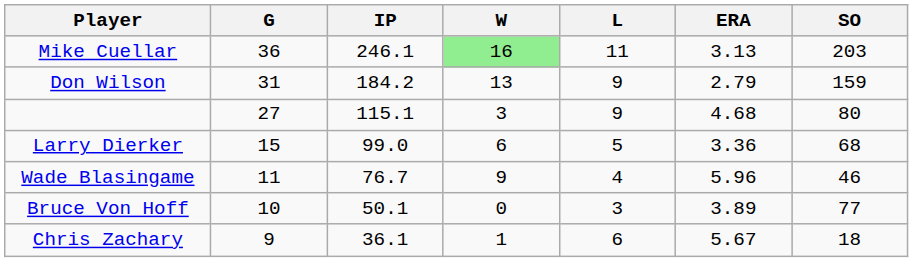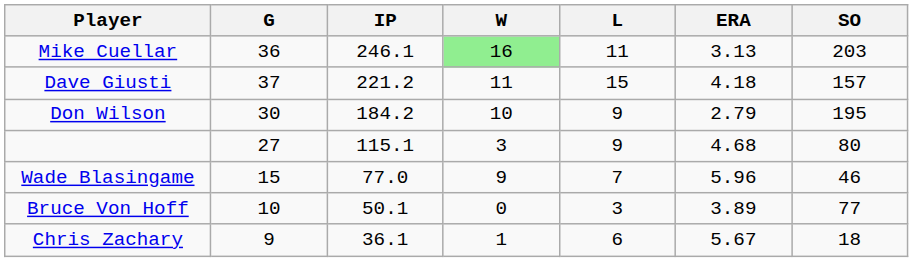 <table class="wikitable sortable">
 <tr>
 <th bgcolor="#DDDDFF" width="16%">Player</th>
 <th bgcolor="#DDDDFF" width="9%">G</th>
 <th bgcolor="#DDDDFF" width="9%">IP</th>
 <th bgcolor="#DDDDFF" width="9%">W</th>
 <th bgcolor="#DDDDFF" width="9%">L</th>
 <th bgcolor="#DDDDFF" width="9%">ERA</th>
 <th bgcolor="#DDDDFF" width="9%">SO</th>
 </tr>
 <tr align="center">
 <td><a href='#'>Mike Cuellar</a></td>
 <td>36</td>
 <td>246.1</td>
 <td style="background: lightgreen;">16</td>
 <td>11</td>
 <td>3.13</td>
 <td>203</td>
 </tr>
 <tr align=center>
+<td><a href='#'>Dave Giusti</a></td>
+<td>37</td>
+<td>221.2</td>
+<td>11</td>
+<td>15</td>
+<td>4.18</td>
+<td>157</td>
+</tr>
+<tr align=center>
 <td><a href='#'>Don Wilson</a></td>
-<td>31</td>
+<td>30</td>
 <td>184.2</td>
-<td>13</td>
+<td>10</td>
 <td>9</td>
 <td>2.79</td>
-<td>159</td>
+<td>195</td>
 </tr>
 <tr align=center>
 <td></td>
 <td>27</td>
 <td>115.1</td>
 <td>3</td>
 <td>9</td>
 <td>4.68</td>
 <td>80</td>
 </tr>
-<tr align="center">
-<td><a href='#'>Larry Dierker</a></td>
-<td>15</td>
-<td>99.0</td>
-<td>6</td>
-<td>5</td>
-<td>3.36</td>
-<td>68</td>
-</tr>
 <tr align=center>
 <td><a href='#'>Wade Blasingame</a></td>
-<td>11</td>
-<td>76.7</td>
+<td>15</td>
+<td>77.0</td>
 <td>9</td>
-<td>4</td>
+<td>7</td>
 <td>5.96</td>
 <td>46</td>
 </tr>
 <tr align=center>
 <td><a href='#'>Bruce Von Hoff</a></td>
 <td>10</td>
 <td>50.1</td>
 <td>0</td>
 <td>3</td>
 <td>3.89</td>
 <td>77</td>
 </tr>
 <tr align=center>
 <td><a href='#'>Chris Zachary</a></td>
 <td>9</td>
 <td>36.1</td>
 <td>1</td>
 <td>6</td>
 <td>5.67</td>
 <td>18</td>
 </tr>
 </table>
